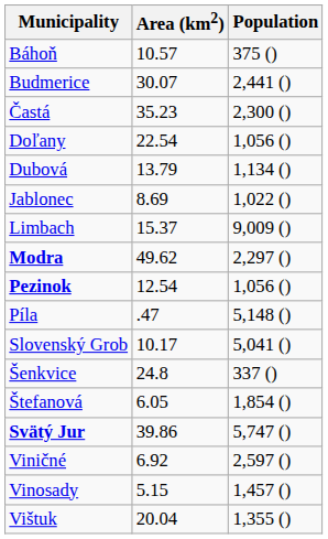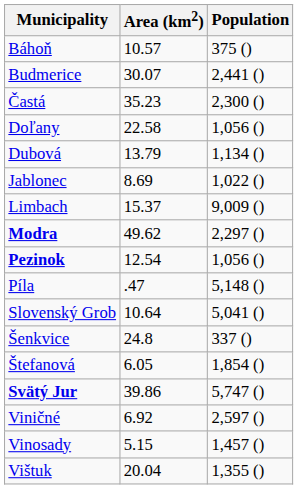 <table class="wikitable sortable">
 <tr>
 <th>Municipality</th>
 <th>Area (km<sup>2</sup>)</th>
 <th>Population</th>
 </tr>
 <tr>
 <td><a href='#'>Báhoň</a></td>
 <td>10.57</td>
 <td>375 ()</td>
 </tr>
 <tr>
 <td><a href='#'>Budmerice</a></td>
 <td>30.07</td>
 <td>2,441 ()</td>
 </tr>
 <tr>
 <td><a href='#'>Častá</a></td>
 <td>35.23</td>
 <td>2,300 ()</td>
 </tr>
 <tr>
 <td><a href='#'>Doľany</a></td>
-<td>22.54</td>
+<td>22.58</td>
 <td>1,056 ()</td>
 </tr>
 <tr>
 <td><a href='#'>Dubová</a></td>
 <td>13.79</td>
 <td>1,134 ()</td>
 </tr>
 <tr>
 <td><a href='#'>Jablonec</a></td>
 <td>8.69</td>
 <td>1,022 ()</td>
 </tr>
 <tr>
 <td><a href='#'>Limbach</a></td>
 <td>15.37</td>
 <td>9,009 ()</td>
 </tr>
 <tr>
 <td><strong><a href='#'>Modra</a></strong></td>
 <td>49.62</td>
 <td>2,297 ()</td>
 </tr>
 <tr>
 <td><strong><a href='#'>Pezinok</a></strong></td>
 <td>12.54</td>
 <td>1,056 ()</td>
 </tr>
 <tr>
 <td><a href='#'>Píla</a></td>
 <td>.47</td>
 <td>5,148 ()</td>
 </tr>
 <tr>
 <td><a href='#'>Slovenský Grob</a></td>
-<td>10.17</td>
+<td>10.64</td>
 <td>5,041 ()</td>
 </tr>
 <tr>
 <td><a href='#'>Šenkvice</a></td>
 <td>24.8</td>
 <td>337 ()</td>
 </tr>
 <tr>
 <td><a href='#'>Štefanová</a></td>
 <td>6.05</td>
 <td>1,854 ()</td>
 </tr>
 <tr>
 <td><strong><a href='#'>Svätý Jur</a></strong></td>
 <td>39.86</td>
 <td>5,747 ()</td>
 </tr>
 <tr>
 <td><a href='#'>Viničné</a></td>
 <td>6.92</td>
 <td>2,597 ()</td>
 </tr>
 <tr>
 <td><a href='#'>Vinosady</a></td>
 <td>5.15</td>
 <td>1,457 ()</td>
 </tr>
 <tr>
 <td><a href='#'>Vištuk</a></td>
 <td>20.04</td>
 <td>1,355 ()</td>
 </tr>
 </table>
